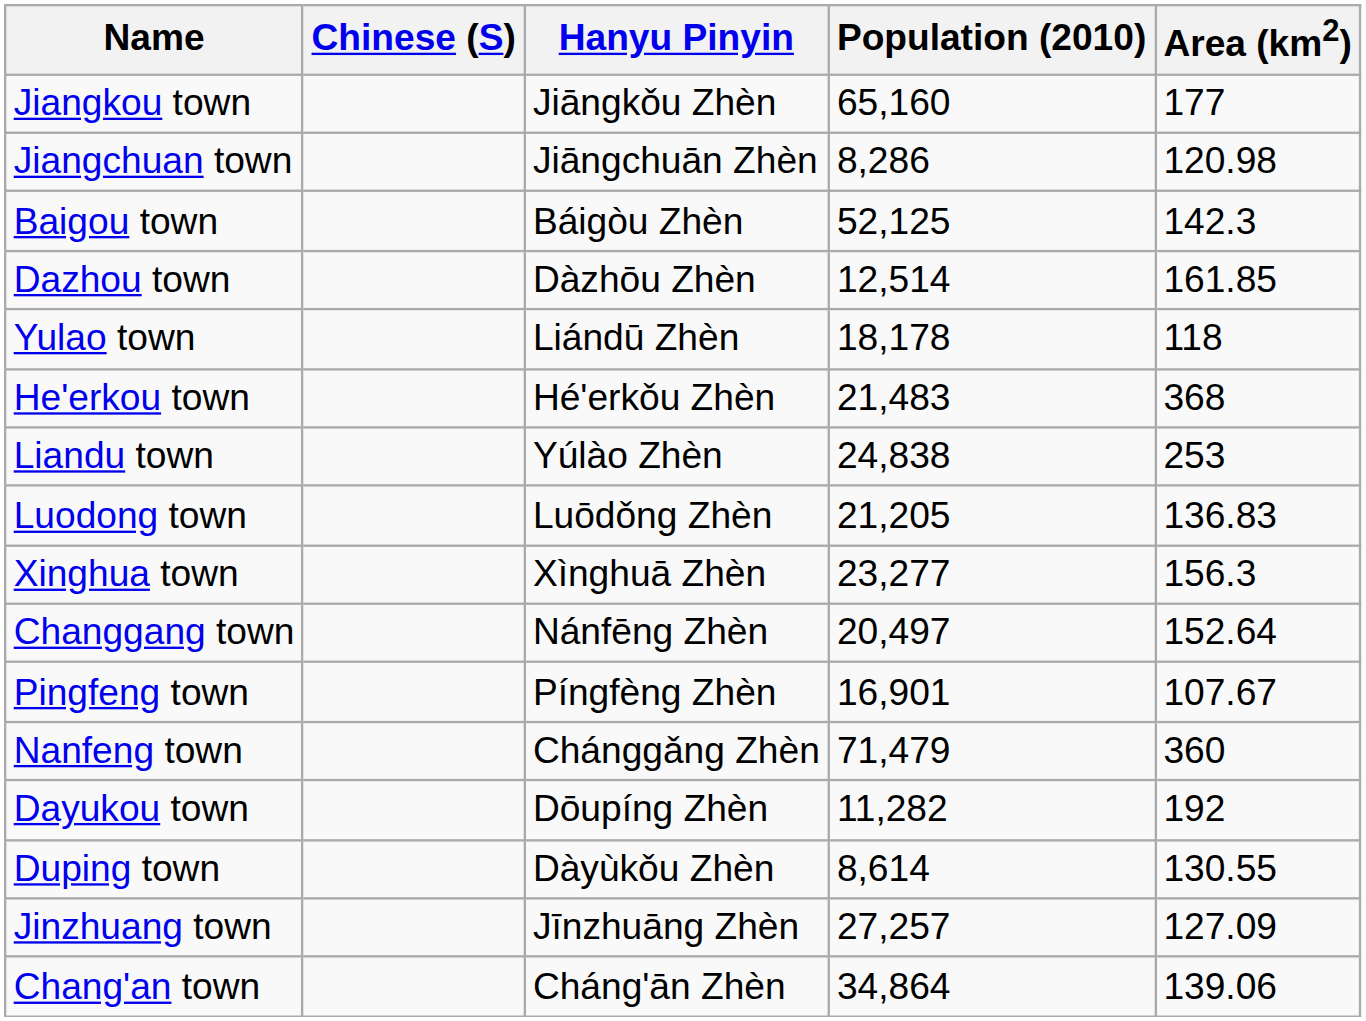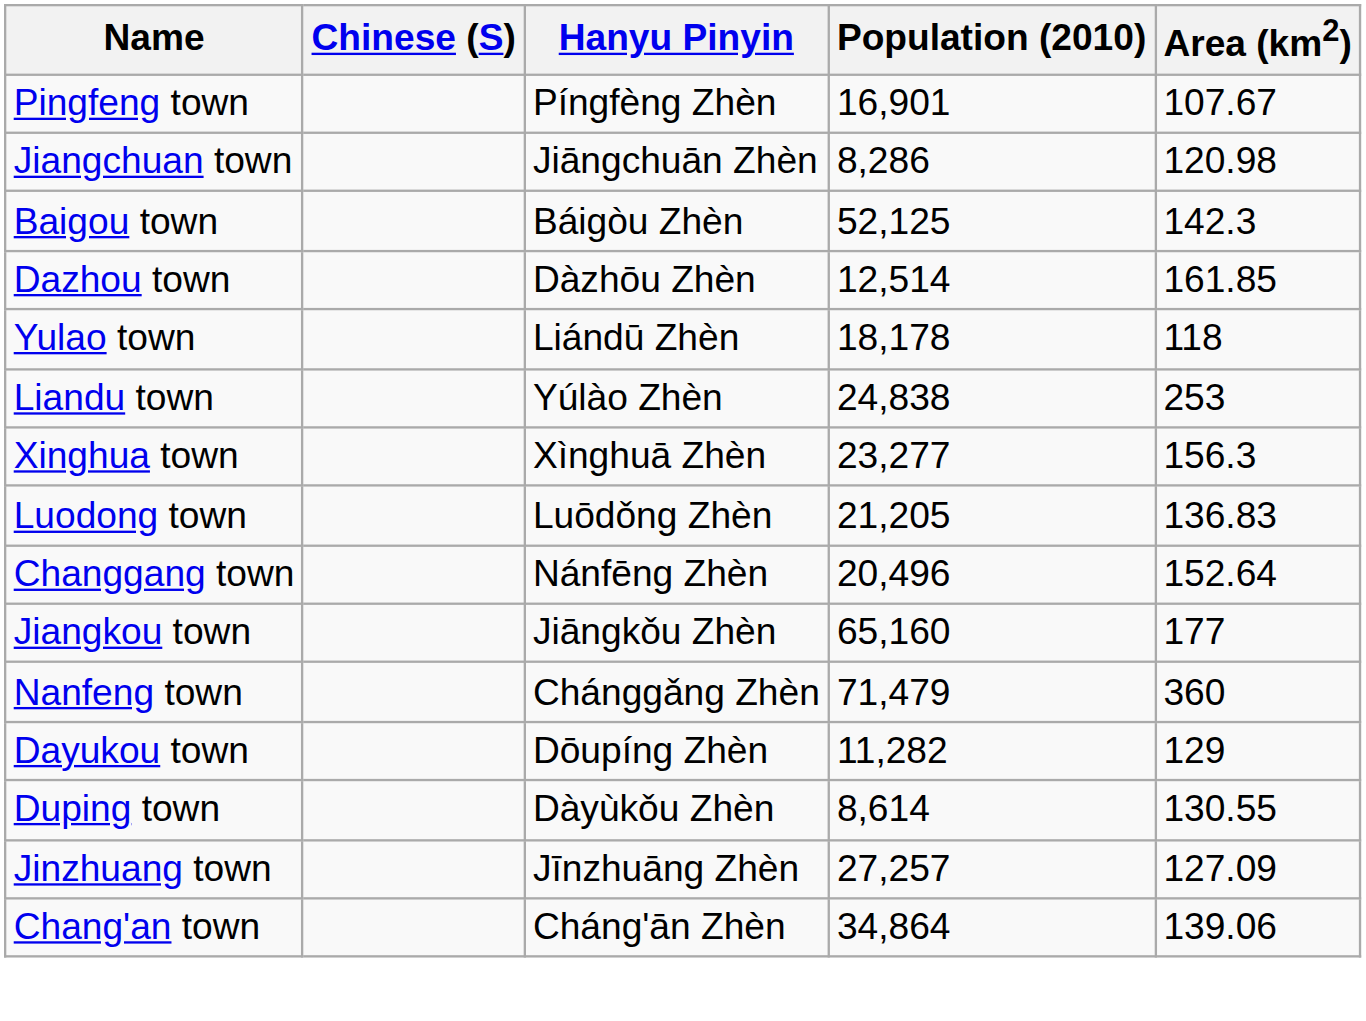 <table class="wikitable">
 <tr>
 <th>Name</th>
 <th><a href='#'>Chinese</a> (<a href='#'>S</a>)</th>
 <th><a href='#'>Hanyu Pinyin</a></th>
 <th>Population (2010)</th>
 <th>Area (km<sup>2</sup>)</th>
 </tr>
 <tr>
-<td><a href='#'>Jiangkou</a> town</td>
+<td><a href='#'>Pingfeng</a> town</td>
 <td></td>
-<td>Jiāngkǒu Zhèn</td>
-<td>65,160</td>
-<td>177</td>
+<td>Píngfèng Zhèn</td>
+<td>16,901</td>
+<td>107.67</td>
 </tr>
 <tr>
 <td><a href='#'>Jiangchuan</a> town</td>
 <td></td>
 <td>Jiāngchuān Zhèn</td>
 <td>8,286</td>
 <td>120.98</td>
 </tr>
 <tr>
 <td><a href='#'>Baigou</a> town</td>
 <td></td>
 <td>Báigòu Zhèn</td>
 <td>52,125</td>
 <td>142.3</td>
 </tr>
 <tr>
 <td><a href='#'>Dazhou</a> town</td>
 <td></td>
 <td>Dàzhōu Zhèn</td>
 <td>12,514</td>
 <td>161.85</td>
 </tr>
 <tr>
 <td><a href='#'>Yulao</a> town</td>
 <td></td>
 <td>Liándū Zhèn</td>
 <td>18,178</td>
 <td>118</td>
 </tr>
 <tr>
-<td><a href='#'>He'erkou</a> town</td>
-<td></td>
-<td>Hé'erkǒu Zhèn</td>
-<td>21,483</td>
-<td>368</td>
-</tr>
-<tr>
 <td><a href='#'>Liandu</a> town</td>
 <td></td>
 <td>Yúlào Zhèn</td>
 <td>24,838</td>
 <td>253</td>
+</tr>
+<tr>
+<td><a href='#'>Xinghua</a> town</td>
+<td></td>
+<td>Xìnghuā Zhèn</td>
+<td>23,277</td>
+<td>156.3</td>
 </tr>
 <tr>
 <td><a href='#'>Luodong</a> town</td>
 <td></td>
 <td>Luōdǒng Zhèn</td>
 <td>21,205</td>
 <td>136.83</td>
 </tr>
 <tr>
-<td><a href='#'>Xinghua</a> town</td>
-<td></td>
-<td>Xìnghuā Zhèn</td>
-<td>23,277</td>
-<td>156.3</td>
-</tr>
-<tr>
 <td><a href='#'>Changgang</a> town</td>
 <td></td>
 <td>Nánfēng Zhèn</td>
-<td>20,497</td>
+<td>20,496</td>
 <td>152.64</td>
 </tr>
 <tr>
-<td><a href='#'>Pingfeng</a> town</td>
+<td><a href='#'>Jiangkou</a> town</td>
 <td></td>
-<td>Píngfèng Zhèn</td>
-<td>16,901</td>
-<td>107.67</td>
+<td>Jiāngkǒu Zhèn</td>
+<td>65,160</td>
+<td>177</td>
 </tr>
 <tr>
 <td><a href='#'>Nanfeng</a> town</td>
 <td></td>
 <td>Chánggǎng Zhèn</td>
 <td>71,479</td>
 <td>360</td>
 </tr>
 <tr>
 <td><a href='#'>Dayukou</a> town</td>
 <td></td>
 <td>Dōupíng Zhèn</td>
 <td>11,282</td>
-<td>192</td>
+<td>129</td>
 </tr>
 <tr>
 <td><a href='#'>Duping</a> town</td>
 <td></td>
 <td>Dàyùkǒu Zhèn</td>
 <td>8,614</td>
 <td>130.55</td>
 </tr>
 <tr>
 <td><a href='#'>Jinzhuang</a> town</td>
 <td></td>
 <td>Jīnzhuāng Zhèn</td>
 <td>27,257</td>
 <td>127.09</td>
 </tr>
 <tr>
 <td><a href='#'>Chang'an</a> town</td>
 <td></td>
 <td>Cháng'ān Zhèn</td>
 <td>34,864</td>
 <td>139.06</td>
 </tr>
 </table>
